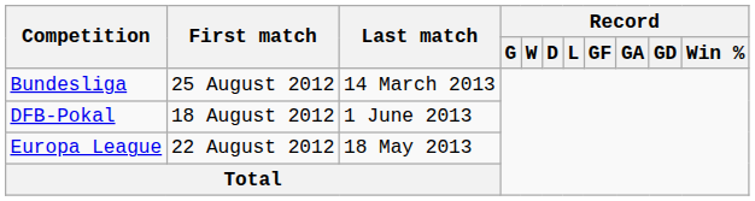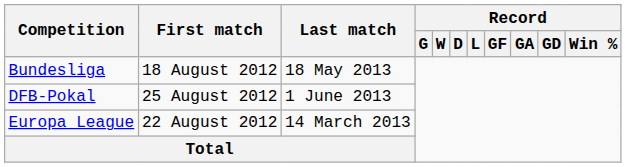 <table class="wikitable" style="text-align: center">
 <tr>
 <th rowspan="2">Competition</th>
 <th rowspan="2">First match</th>
 <th rowspan="2">Last match</th>
 <th colspan="8">Record</th>
 </tr>
 <tr>
 <th>G</th>
 <th>W</th>
 <th>D</th>
 <th>L</th>
 <th>GF</th>
 <th>GA</th>
 <th>GD</th>
 <th>Win %</th>
 </tr>
 <tr>
 <td align=left><a href='#'>Bundesliga</a></td>
-<td align=left>25 August 2012</td>
-<td align=left>14 March 2013<br></td>
+<td align=left>18 August 2012</td>
+<td align=left>18 May 2013<br></td>
 </tr>
 <tr>
 <td align=left><a href='#'>DFB-Pokal</a></td>
-<td align=left>18 August 2012</td>
+<td align=left>25 August 2012</td>
 <td align=left>1 June 2013<br></td>
 </tr>
 <tr>
 <td align=left><a href='#'>Europa League</a></td>
 <td align=left>22 August 2012</td>
-<td align=left>18 May 2013<br></td>
+<td align=left>14 March 2013<br></td>
 </tr>
 <tr>
 <th colspan="3">Total<br></th>
 </tr>
 </table>
